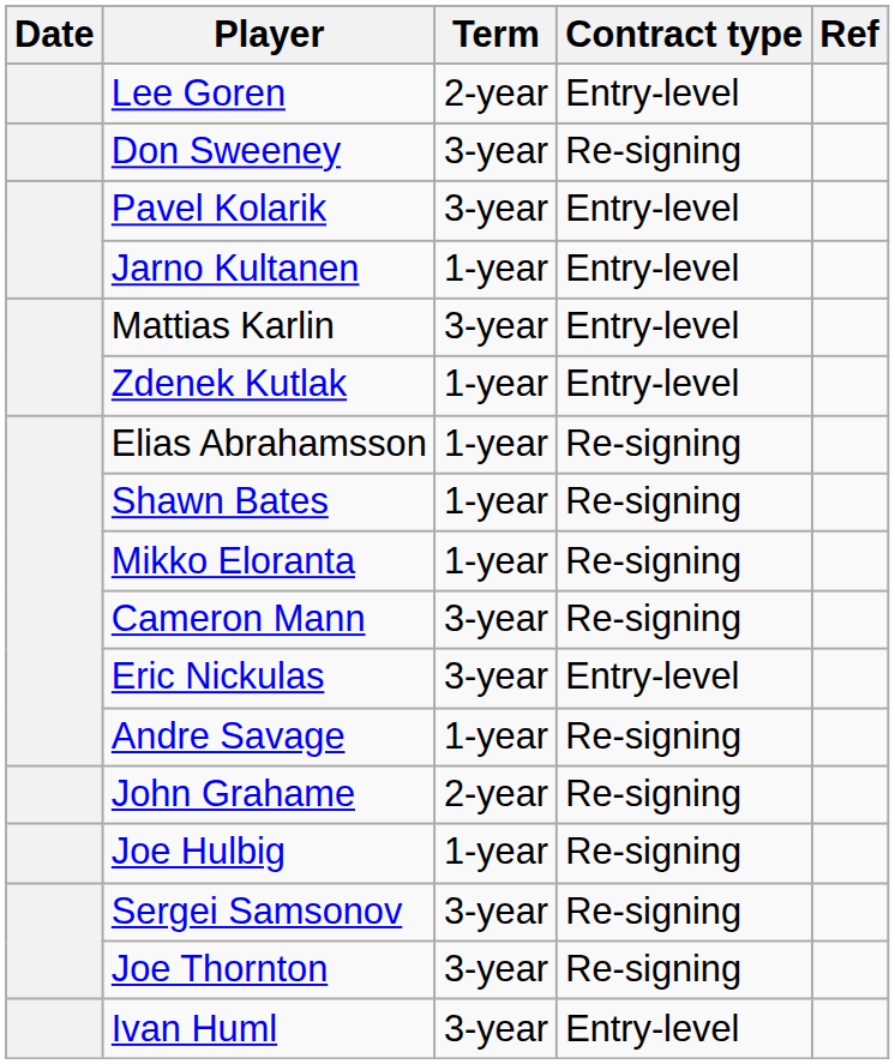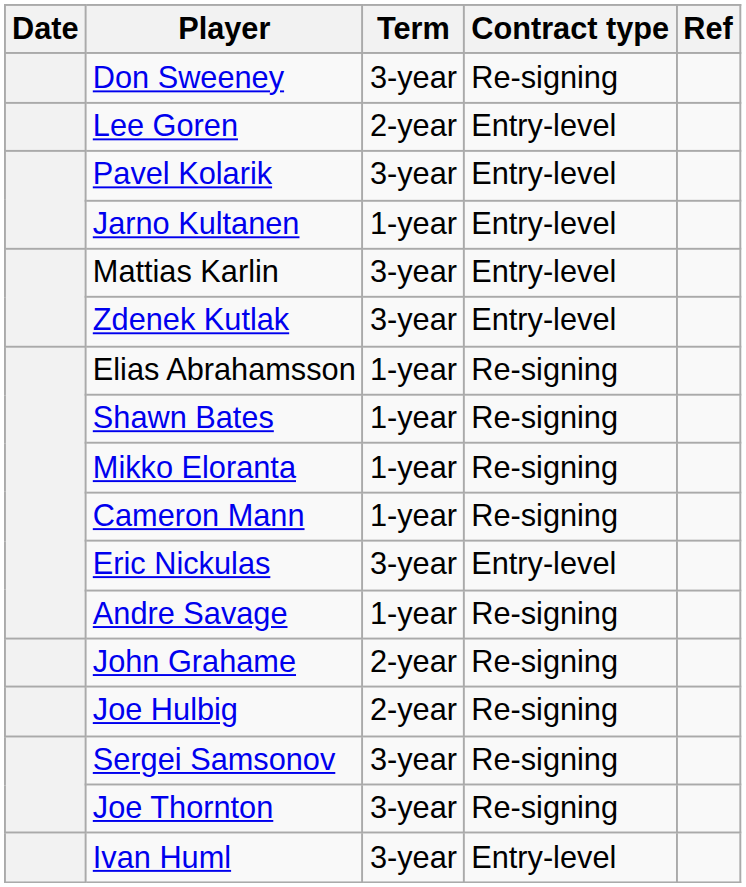 <table class="wikitable plainrowheaders">
 <tr style="background:#ddd; text-align:center;">
 <th>Date</th>
 <th>Player</th>
 <th>Term</th>
 <th>Contract type</th>
 <th>Ref</th>
 </tr>
 <tr>
 <th scope="row"></th>
-<td><a href='#'>Lee Goren</a></td>
-<td>2-year</td>
-<td>Entry-level</td>
+<td><a href='#'>Don Sweeney</a></td>
+<td>3-year</td>
+<td>Re-signing</td>
 <td></td>
 </tr>
 <tr>
 <th scope="row"></th>
-<td><a href='#'>Don Sweeney</a></td>
-<td>3-year</td>
-<td>Re-signing</td>
+<td><a href='#'>Lee Goren</a></td>
+<td>2-year</td>
+<td>Entry-level</td>
 <td></td>
 </tr>
 <tr>
 <th scope="row" rowspan=2></th>
 <td><a href='#'>Pavel Kolarik</a></td>
 <td>3-year</td>
 <td>Entry-level</td>
 <td></td>
 </tr>
 <tr>
 <td><a href='#'>Jarno Kultanen</a></td>
 <td>1-year</td>
 <td>Entry-level</td>
 <td></td>
 </tr>
 <tr>
 <th scope="row" rowspan=2></th>
 <td>Mattias Karlin</td>
 <td>3-year</td>
 <td>Entry-level</td>
 <td></td>
 </tr>
 <tr>
 <td><a href='#'>Zdenek Kutlak</a></td>
-<td>1-year</td>
+<td>3-year</td>
 <td>Entry-level</td>
 <td></td>
 </tr>
 <tr>
 <th scope="row" rowspan=6></th>
 <td>Elias Abrahamsson</td>
 <td>1-year</td>
 <td>Re-signing</td>
 <td></td>
 </tr>
 <tr>
 <td><a href='#'>Shawn Bates</a></td>
 <td>1-year</td>
 <td>Re-signing</td>
 <td></td>
 </tr>
 <tr>
 <td><a href='#'>Mikko Eloranta</a></td>
 <td>1-year</td>
 <td>Re-signing</td>
 <td></td>
 </tr>
 <tr>
 <td><a href='#'>Cameron Mann</a></td>
-<td>3-year</td>
+<td>1-year</td>
 <td>Re-signing</td>
 <td></td>
 </tr>
 <tr>
 <td><a href='#'>Eric Nickulas</a></td>
 <td>3-year</td>
 <td>Entry-level</td>
 <td></td>
 </tr>
 <tr>
 <td><a href='#'>Andre Savage</a></td>
 <td>1-year</td>
 <td>Re-signing</td>
 <td></td>
 </tr>
 <tr>
 <th scope="row"></th>
 <td><a href='#'>John Grahame</a></td>
 <td>2-year</td>
 <td>Re-signing</td>
 <td></td>
 </tr>
 <tr>
 <th scope="row"></th>
 <td><a href='#'>Joe Hulbig</a></td>
-<td>1-year</td>
+<td>2-year</td>
 <td>Re-signing</td>
 <td></td>
 </tr>
 <tr>
 <th scope="row" rowspan=2></th>
 <td><a href='#'>Sergei Samsonov</a></td>
 <td>3-year</td>
 <td>Re-signing</td>
 <td></td>
 </tr>
 <tr>
 <td><a href='#'>Joe Thornton</a></td>
 <td>3-year</td>
 <td>Re-signing</td>
 <td></td>
 </tr>
 <tr>
 <th scope="row"></th>
 <td><a href='#'>Ivan Huml</a></td>
 <td>3-year</td>
 <td>Entry-level</td>
 <td></td>
 </tr>
 </table>
